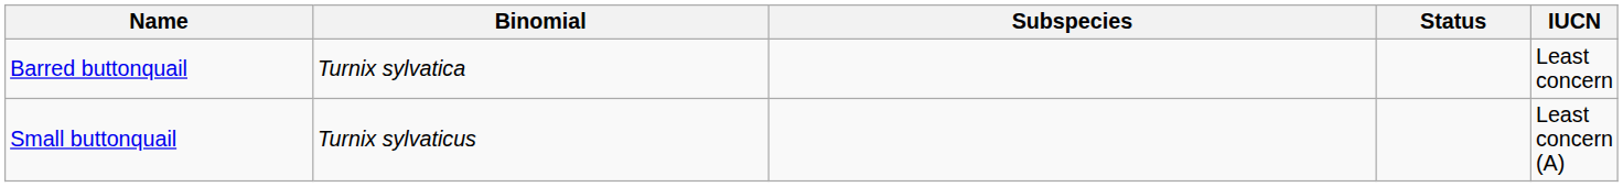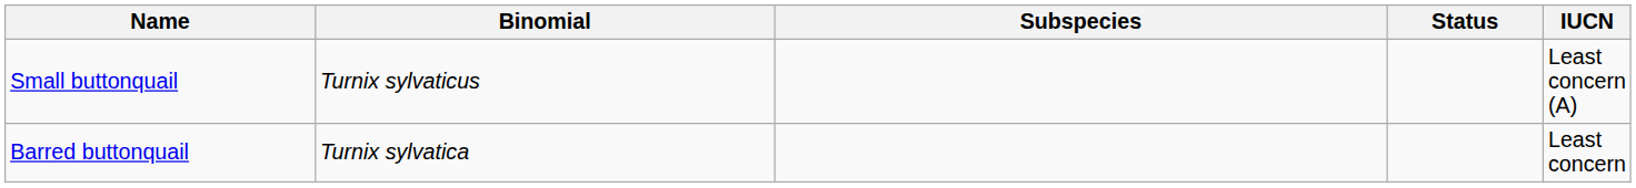 <table width=60% class="wikitable">
 <tr>
 <th width=20%>Name</th>
 <th width=30%>Binomial</th>
 <th width=40%>Subspecies</th>
 <th width=30%>Status</th>
 <th width=30%>IUCN</th>
 </tr>
 <tr>
+<td><a href='#'>Small buttonquail</a><br></td>
+<td><em>Turnix sylvaticus</em></td>
+<td></td>
+<td></td>
+<td>Least concern<br>(A)</td>
+</tr>
+<tr>
 <td><a href='#'>Barred buttonquail</a><br></td>
 <td><em>Turnix sylvatica</em></td>
 <td></td>
 <td></td>
 <td>Least concern</td>
 </tr>
-<tr>
-<td><a href='#'>Small buttonquail</a><br></td>
-<td><em>Turnix sylvaticus</em></td>
-<td></td>
-<td></td>
-<td>Least concern<br>(A)</td>
-</tr>
 </table>
